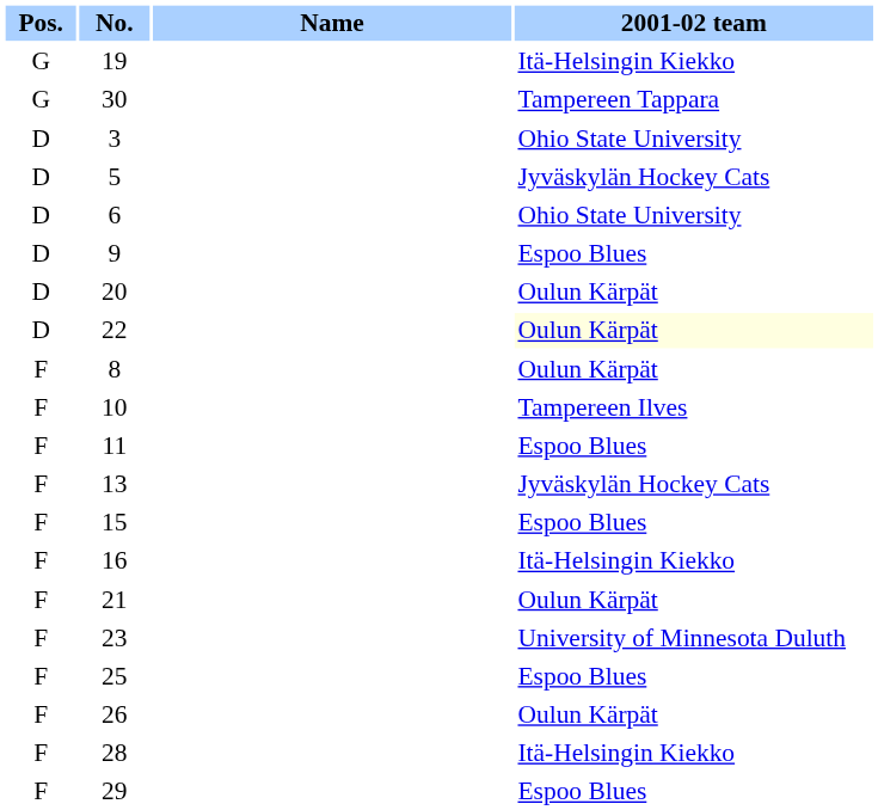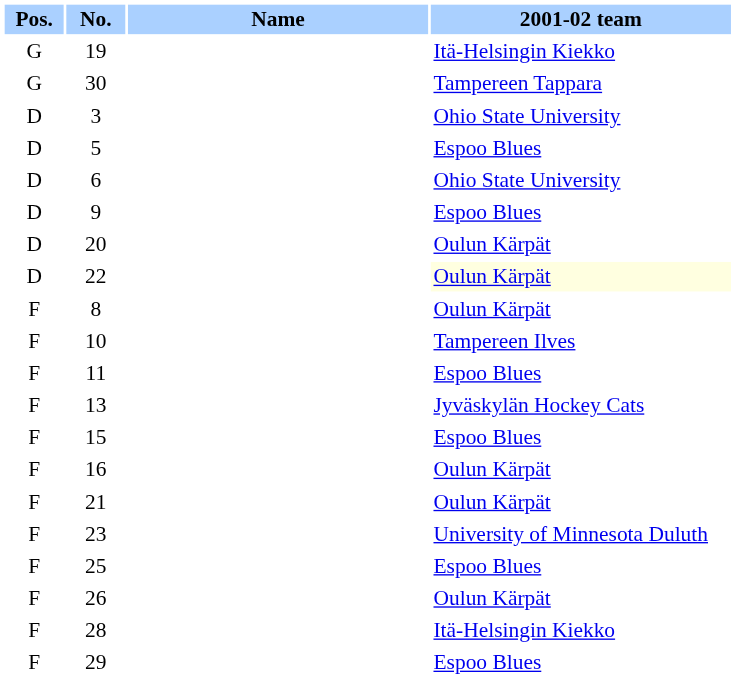 <table class=sortable border="0" cellspacing="2" cellpadding="2">
 <tr style="background-color:#AAD0FF">
 <th width=40>Pos.</th>
 <th width=40>No.</th>
 <th width=220>Name</th>
 <th width=220>2001-02 team</th>
 </tr>
 <tr>
 <td style="text-align:center;">G</td>
 <td style="text-align:center;">19</td>
 <td></td>
 <td> <a href='#'>Itä-Helsingin Kiekko</a></td>
 </tr>
 <tr>
 <td style="text-align:center;">G</td>
 <td style="text-align:center;">30</td>
 <td></td>
 <td> <a href='#'>Tampereen Tappara</a></td>
 </tr>
 <tr>
 <td style="text-align:center;">D</td>
 <td style="text-align:center;">3</td>
 <td></td>
 <td> <a href='#'>Ohio State University</a></td>
 </tr>
 <tr>
 <td style="text-align:center;">D</td>
 <td style="text-align:center;">5</td>
 <td></td>
-<td> <a href='#'>Jyväskylän Hockey Cats</a></td>
+<td> <a href='#'>Espoo Blues</a></td>
 </tr>
 <tr>
 <td style="text-align:center;">D</td>
 <td style="text-align:center;">6</td>
 <td></td>
 <td> <a href='#'>Ohio State University</a></td>
 </tr>
 <tr>
 <td style="text-align:center;">D</td>
 <td style="text-align:center;">9</td>
 <td></td>
 <td> <a href='#'>Espoo Blues</a></td>
 </tr>
 <tr>
 <td style="text-align:center;">D</td>
 <td style="text-align:center;">20</td>
 <td></td>
 <td> <a href='#'>Oulun Kärpät</a></td>
 </tr>
 <tr>
 <td style="text-align:center;">D</td>
 <td style="text-align:center;">22</td>
 <td></td>
 <td style="background: lightyellow;"> <a href='#'>Oulun Kärpät</a></td>
 </tr>
 <tr>
 <td style="text-align:center;">F</td>
 <td style="text-align:center;">8</td>
 <td></td>
 <td> <a href='#'>Oulun Kärpät</a></td>
 </tr>
 <tr>
 <td style="text-align:center;">F</td>
 <td style="text-align:center;">10</td>
 <td></td>
 <td> <a href='#'>Tampereen Ilves</a></td>
 </tr>
 <tr>
 <td style="text-align:center;">F</td>
 <td style="text-align:center;">11</td>
 <td></td>
 <td> <a href='#'>Espoo Blues</a></td>
 </tr>
 <tr>
 <td style="text-align:center;">F</td>
 <td style="text-align:center;">13</td>
 <td></td>
 <td> <a href='#'>Jyväskylän Hockey Cats</a></td>
 </tr>
 <tr>
 <td style="text-align:center;">F</td>
 <td style="text-align:center;">15</td>
 <td></td>
 <td> <a href='#'>Espoo Blues</a></td>
 </tr>
 <tr>
 <td style="text-align:center;">F</td>
 <td style="text-align:center;">16</td>
 <td></td>
-<td> <a href='#'>Itä-Helsingin Kiekko</a></td>
+<td> <a href='#'>Oulun Kärpät</a></td>
 </tr>
 <tr>
 <td style="text-align:center;">F</td>
 <td style="text-align:center;">21</td>
 <td></td>
 <td> <a href='#'>Oulun Kärpät</a></td>
 </tr>
 <tr>
 <td style="text-align:center;">F</td>
 <td style="text-align:center;">23</td>
 <td></td>
 <td> <a href='#'>University of Minnesota Duluth</a></td>
 </tr>
 <tr>
 <td style="text-align:center;">F</td>
 <td style="text-align:center;">25</td>
 <td></td>
 <td> <a href='#'>Espoo Blues</a></td>
 </tr>
 <tr>
 <td style="text-align:center;">F</td>
 <td style="text-align:center;">26</td>
 <td></td>
 <td> <a href='#'>Oulun Kärpät</a></td>
 </tr>
 <tr>
 <td style="text-align:center;">F</td>
 <td style="text-align:center;">28</td>
 <td></td>
 <td> <a href='#'>Itä-Helsingin Kiekko</a></td>
 </tr>
 <tr>
 <td style="text-align:center;">F</td>
 <td style="text-align:center;">29</td>
 <td></td>
 <td> <a href='#'>Espoo Blues</a></td>
 </tr>
 <tr>
 </tr>
 </table>
